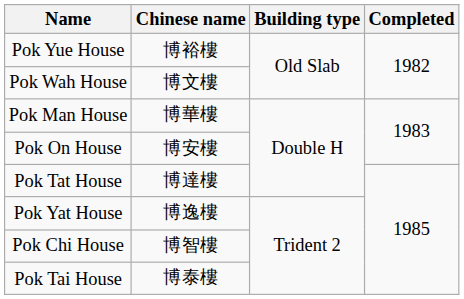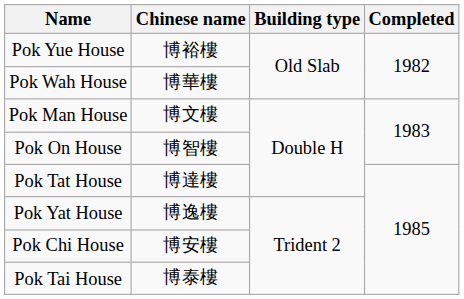 <table class="wikitable" style="text-align: center">
 <tr>
 <th>Name</th>
 <th>Chinese name</th>
 <th>Building type</th>
 <th>Completed</th>
 </tr>
 <tr>
 <td>Pok Yue House</td>
 <td>博裕樓</td>
 <td rowspan="2">Old Slab</td>
 <td rowspan="2">1982</td>
 </tr>
 <tr>
 <td>Pok Wah House</td>
-<td>博文樓</td>
+<td>博華樓</td>
 </tr>
 <tr>
 <td>Pok Man House</td>
-<td>博華樓</td>
+<td>博文樓</td>
 <td rowspan="3">Double H</td>
 <td rowspan="2">1983</td>
 </tr>
 <tr>
 <td>Pok On House</td>
-<td>博安樓</td>
+<td>博智樓</td>
 </tr>
 <tr>
 <td>Pok Tat House</td>
 <td>博達樓</td>
 <td rowspan="4">1985</td>
 </tr>
 <tr>
 <td>Pok Yat House</td>
 <td>博逸樓</td>
 <td rowspan="3">Trident 2</td>
 </tr>
 <tr>
 <td>Pok Chi House</td>
-<td>博智樓</td>
+<td>博安樓</td>
 </tr>
 <tr>
 <td>Pok Tai House</td>
 <td>博泰樓</td>
 </tr>
 </table>
